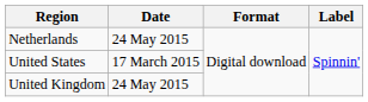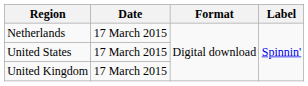 <table class=wikitable>
 <tr>
 <th>Region</th>
 <th>Date</th>
 <th>Format</th>
 <th>Label</th>
 </tr>
 <tr>
 <td>Netherlands</td>
-<td>24 May 2015</td>
+<td>17 March 2015</td>
 <td rowspan="3">Digital download</td>
 <td rowspan="3"><a href='#'>Spinnin'</a></td>
 </tr>
 <tr>
 <td>United States</td>
 <td>17 March 2015</td>
 </tr>
 <tr>
 <td>United Kingdom</td>
-<td>24 May 2015</td>
+<td>17 March 2015</td>
 </tr>
 </table>
